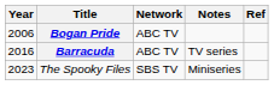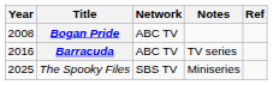 <table class="wikitable plainrowheaders sortable">
 <tr>
 <th scope="col">Year</th>
 <th scope="col">Title</th>
 <th scope="col">Network</th>
 <th scope="col" class="unsortable">Notes</th>
 <th>Ref</th>
 </tr>
 <tr>
-<td>2006</td>
+<td>2008</td>
 <th scope="row"><em><a href='#'>Bogan Pride</a></em></th>
 <td>ABC TV</td>
 <td></td>
 <td></td>
 </tr>
 <tr>
 <td>2016</td>
 <th scope="row"><em><a href='#'>Barracuda</a></em></th>
 <td>ABC TV</td>
 <td>TV series</td>
 <td></td>
 </tr>
 <tr>
-<td>2023</td>
+<td>2025</td>
 <td><em>The Spooky Files</em></td>
 <td>SBS TV</td>
 <td>Miniseries</td>
 <td></td>
 </tr>
 </table>
